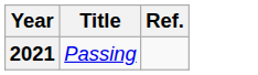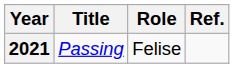 <table class="wikitable sortable plainrowheaders">
 <tr>
 <th scope="col">Year</th>
 <th scope="col">Title</th>
+<th scope="col">Role</th>
 <th scope="col">Ref.</th>
 </tr>
 <tr>
 <th scope="row">2021</th>
 <td><em><a href='#'>Passing</a></em></td>
+<td>Felise</td>
 <td align="center"></td>
 </tr>
 </table>
